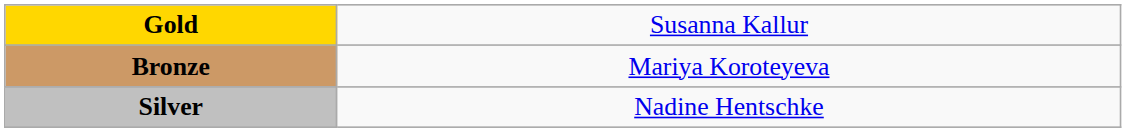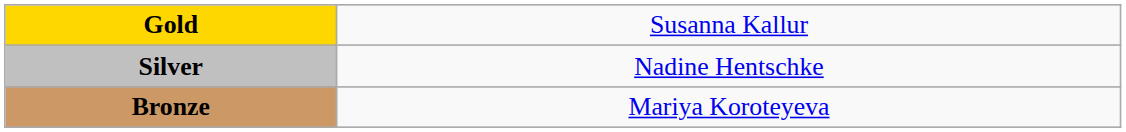 <table class="wikitable" style="text-align:center; " width="35%">
 <tr>
 <td bgcolor="gold"><strong>Gold</strong></td>
 <td><a href='#'>Susanna Kallur</a><br>  <small><em></em></small></td>
 </tr>
 <tr>
+<td bgcolor="silver"><strong>Silver</strong></td>
+<td><a href='#'>Nadine Hentschke</a><br>  <small><em></em></small></td>
+</tr>
+<tr>
 <td bgcolor="CC9966"><strong>Bronze</strong></td>
 <td><a href='#'>Mariya Koroteyeva</a><br>  <small><em></em></small></td>
 </tr>
-<tr>
-<td bgcolor="silver"><strong>Silver</strong></td>
-<td><a href='#'>Nadine Hentschke</a><br>  <small><em></em></small></td>
-</tr>
 </table>
